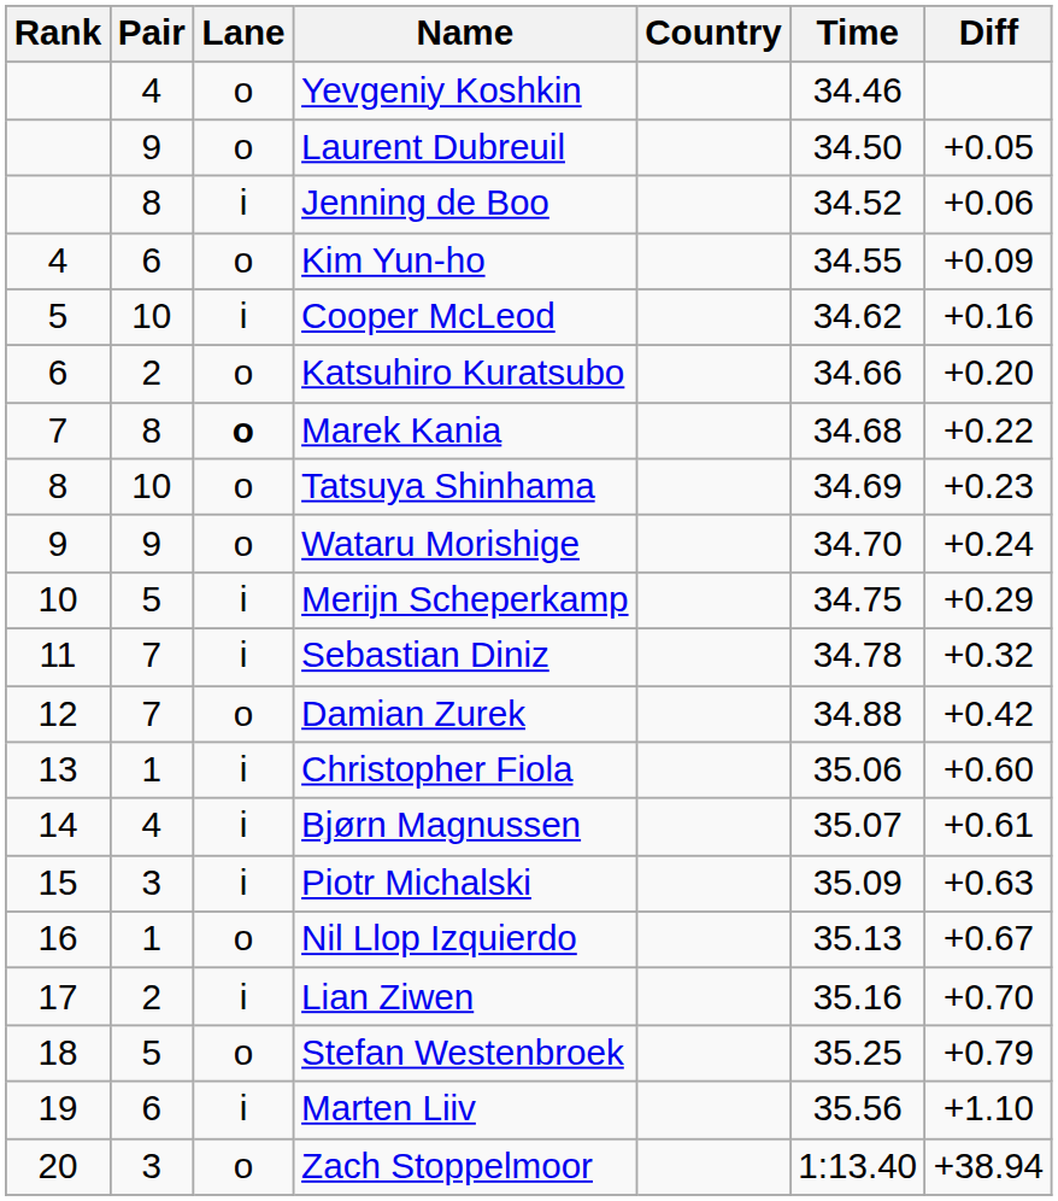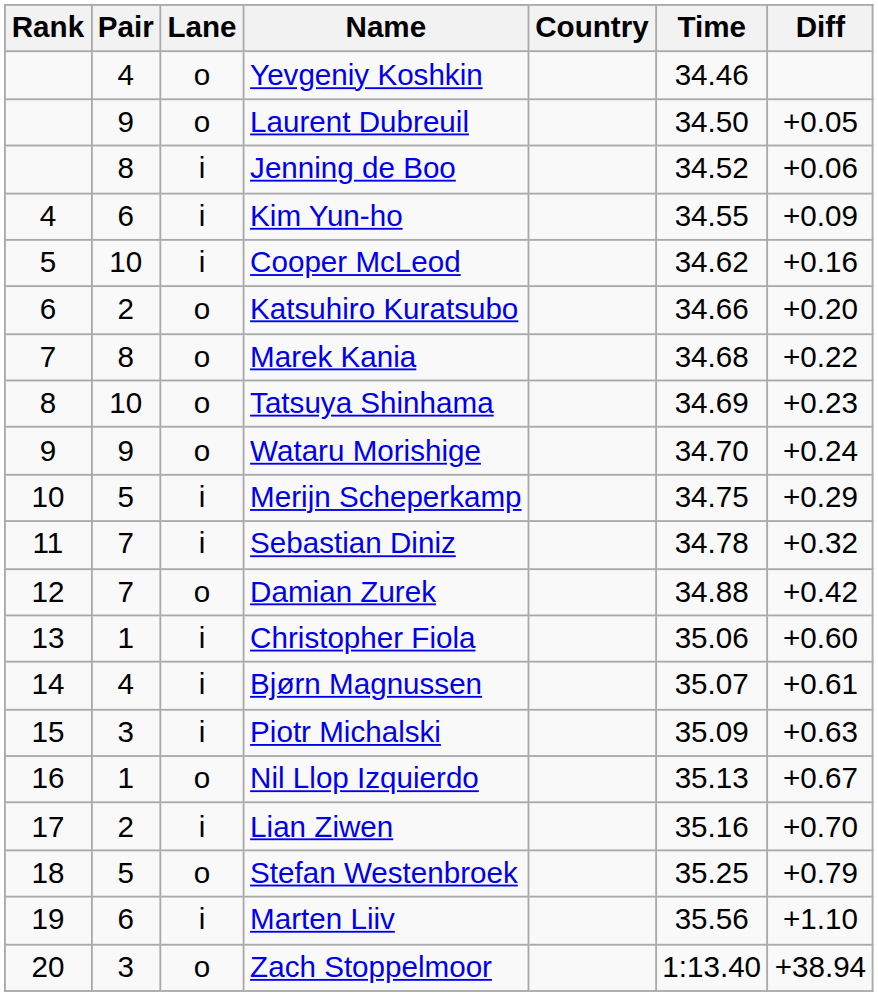 <table class="wikitable sortable" style="text-align:center">
 <tr>
 <th>Rank</th>
 <th>Pair</th>
 <th>Lane</th>
 <th>Name</th>
 <th>Country</th>
 <th>Time</th>
 <th>Diff</th>
 </tr>
 <tr>
 <td></td>
 <td>4</td>
 <td>o</td>
 <td align="left"><a href='#'>Yevgeniy Koshkin</a></td>
 <td align="left"></td>
 <td>34.46</td>
 <td></td>
 </tr>
 <tr>
 <td></td>
 <td>9</td>
 <td>o</td>
 <td align="left"><a href='#'>Laurent Dubreuil</a></td>
 <td align="left"></td>
 <td>34.50</td>
 <td>+0.05</td>
 </tr>
 <tr>
 <td></td>
 <td>8</td>
 <td>i</td>
 <td align="left"><a href='#'>Jenning de Boo</a></td>
 <td align="left"></td>
 <td>34.52</td>
 <td>+0.06</td>
 </tr>
 <tr>
 <td>4</td>
 <td>6</td>
-<td>o</td>
+<td>i</td>
 <td align="left"><a href='#'>Kim Yun-ho</a></td>
 <td align="left"></td>
 <td>34.55</td>
 <td>+0.09</td>
 </tr>
 <tr>
 <td>5</td>
 <td>10</td>
 <td>i</td>
 <td align="left"><a href='#'>Cooper McLeod</a></td>
 <td align="left"></td>
 <td>34.62</td>
 <td>+0.16</td>
 </tr>
 <tr>
 <td>6</td>
 <td>2</td>
 <td>o</td>
 <td align="left"><a href='#'>Katsuhiro Kuratsubo</a></td>
 <td align="left"></td>
 <td>34.66</td>
 <td>+0.20</td>
 </tr>
 <tr>
 <td>7</td>
 <td>8</td>
-<td><strong>o</strong></td>
+<td>o</td>
 <td align="left"><a href='#'>Marek Kania</a></td>
 <td align="left"></td>
 <td>34.68</td>
 <td>+0.22</td>
 </tr>
 <tr>
 <td>8</td>
 <td>10</td>
 <td>o</td>
 <td align="left"><a href='#'>Tatsuya Shinhama</a></td>
 <td align="left"></td>
 <td>34.69</td>
 <td>+0.23</td>
 </tr>
 <tr>
 <td>9</td>
 <td>9</td>
 <td>o</td>
 <td align="left"><a href='#'>Wataru Morishige</a></td>
 <td align="left"></td>
 <td>34.70</td>
 <td>+0.24</td>
 </tr>
 <tr>
 <td>10</td>
 <td>5</td>
 <td>i</td>
 <td align="left"><a href='#'>Merijn Scheperkamp</a></td>
 <td align="left"></td>
 <td>34.75</td>
 <td>+0.29</td>
 </tr>
 <tr>
 <td>11</td>
 <td>7</td>
 <td>i</td>
 <td align="left"><a href='#'>Sebastian Diniz</a></td>
 <td align="left"></td>
 <td>34.78</td>
 <td>+0.32</td>
 </tr>
 <tr>
 <td>12</td>
 <td>7</td>
 <td>o</td>
 <td align="left"><a href='#'>Damian Zurek</a></td>
 <td align="left"></td>
 <td>34.88</td>
 <td>+0.42</td>
 </tr>
 <tr>
 <td>13</td>
 <td>1</td>
 <td>i</td>
 <td align="left"><a href='#'>Christopher Fiola</a></td>
 <td align="left"></td>
 <td>35.06</td>
 <td>+0.60</td>
 </tr>
 <tr>
 <td>14</td>
 <td>4</td>
 <td>i</td>
 <td align="left"><a href='#'>Bjørn Magnussen</a></td>
 <td align="left"></td>
 <td>35.07</td>
 <td>+0.61</td>
 </tr>
 <tr>
 <td>15</td>
 <td>3</td>
 <td>i</td>
 <td align="left"><a href='#'>Piotr Michalski</a></td>
 <td align="left"></td>
 <td>35.09</td>
 <td>+0.63</td>
 </tr>
 <tr>
 <td>16</td>
 <td>1</td>
 <td>o</td>
 <td align="left"><a href='#'>Nil Llop Izquierdo</a></td>
 <td align="left"></td>
 <td>35.13</td>
 <td>+0.67</td>
 </tr>
 <tr>
 <td>17</td>
 <td>2</td>
 <td>i</td>
 <td align="left"><a href='#'>Lian Ziwen</a></td>
 <td align="left"></td>
 <td>35.16</td>
 <td>+0.70</td>
 </tr>
 <tr>
 <td>18</td>
 <td>5</td>
 <td>o</td>
 <td align="left"><a href='#'>Stefan Westenbroek</a></td>
 <td align="left"></td>
 <td>35.25</td>
 <td>+0.79</td>
 </tr>
 <tr>
 <td>19</td>
 <td>6</td>
 <td>i</td>
 <td align="left"><a href='#'>Marten Liiv</a></td>
 <td align="left"></td>
 <td>35.56</td>
 <td>+1.10</td>
 </tr>
 <tr>
 <td>20</td>
 <td>3</td>
 <td>o</td>
 <td align="left"><a href='#'>Zach Stoppelmoor</a></td>
 <td align="left"></td>
 <td>1:13.40</td>
 <td>+38.94</td>
 </tr>
 </table>
